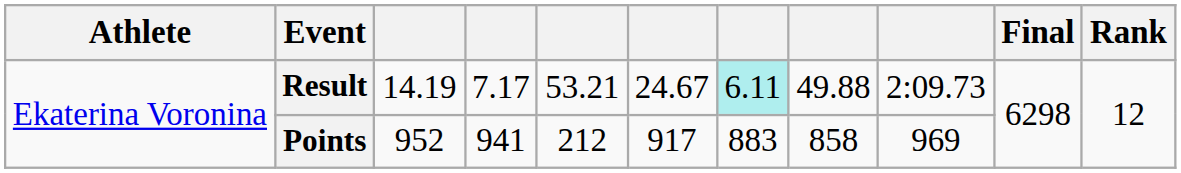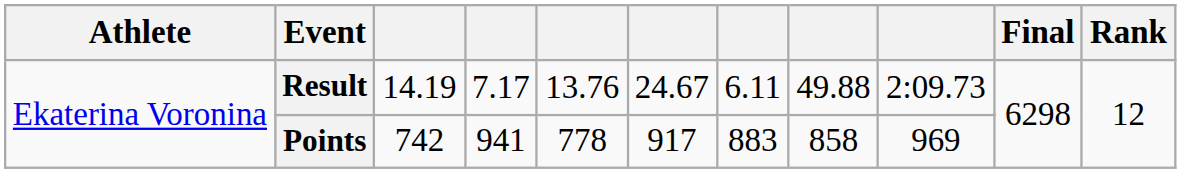 <table class=wikitable style="font-size:90%;">
 <tr>
 <th>Athlete</th>
 <th>Event</th>
 <th></th>
 <th></th>
 <th></th>
 <th></th>
 <th></th>
 <th></th>
 <th></th>
 <th>Final</th>
 <th>Rank</th>
 </tr>
 <tr align=center>
 <td rowspan=2 align=left><a href='#'>Ekaterina Voronina</a></td>
 <th style="font-size:95%">Result</th>
 <td>14.19</td>
 <td>7.17</td>
-<td>53.21</td>
+<td>13.76</td>
 <td>24.67</td>
-<td style="background: paleturquoise;">6.11</td>
+<td>6.11</td>
 <td>49.88</td>
 <td>2:09.73</td>
 <td rowspan=2>6298</td>
 <td rowspan=2>12</td>
 </tr>
 <tr align=center>
 <th style="font-size:95%">Points</th>
-<td>952</td>
+<td>742</td>
 <td>941</td>
-<td>212</td>
+<td>778</td>
 <td>917</td>
 <td>883</td>
 <td>858</td>
 <td>969</td>
 </tr>
 </table>
